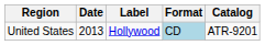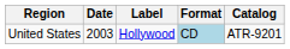 <table class="wikitable">
 <tr>
 <th>Region</th>
 <th>Date</th>
 <th>Label</th>
 <th>Format</th>
 <th>Catalog</th>
 </tr>
 <tr>
 <td>United States</td>
-<td>2013</td>
+<td>2003</td>
 <td><a href='#'>Hollywood</a></td>
 <td style="background: lightblue;">CD</td>
 <td>ATR-9201</td>
 </tr>
 </table>
